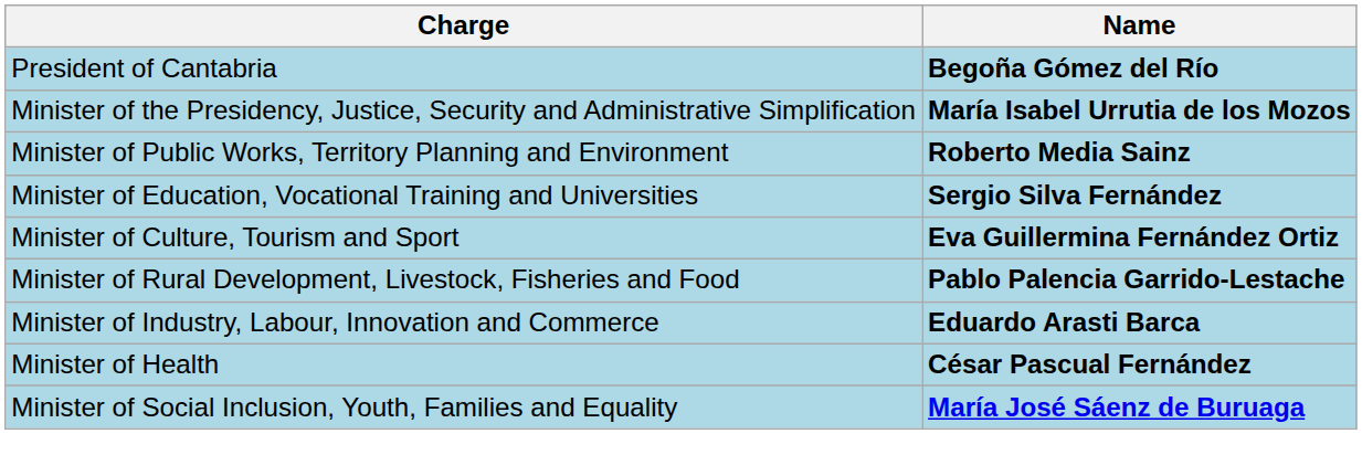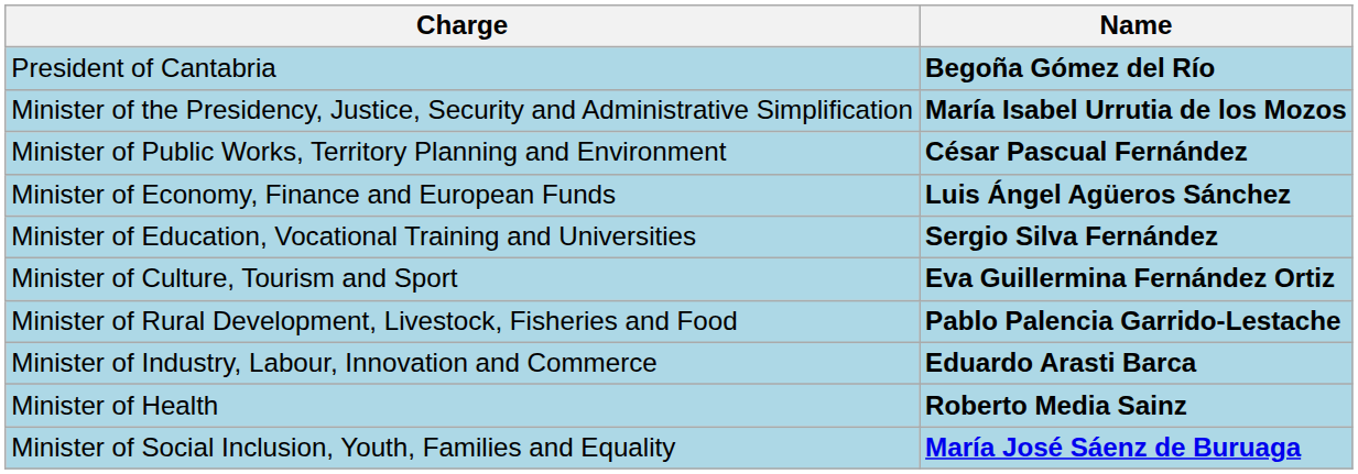 <table class="wikitable" align="center">
 <tr style="background:#eee;">
 <th>Charge</th>
 <th>Name</th>
 </tr>
 <tr>
 <td bgcolor="#ADD8E6">President of Cantabria</td>
 <td bgcolor="#ADD8E6"><strong>Begoña Gómez del Río</strong></td>
 </tr>
 <tr>
 <td bgcolor="#ADD8E6">Minister of the Presidency, Justice, Security and Administrative Simplification</td>
 <td bgcolor="#ADD8E6"><strong>María Isabel Urrutia de los Mozos</strong></td>
 </tr>
 <tr>
 <td bgcolor="#ADD8E6">Minister of Public Works, Territory Planning and Environment</td>
-<td bgcolor="#ADD8E6"><strong>Roberto Media Sainz</strong></td>
+<td bgcolor="#ADD8E6"><strong>César Pascual Fernández</strong></td>
+</tr>
+<tr>
+<td bgcolor="#ADD8E6">Minister of Economy, Finance and European Funds</td>
+<td bgcolor="#ADD8E6"><strong>Luis Ángel Agüeros Sánchez</strong></td>
 </tr>
 <tr>
 <td bgcolor="#ADD8E6">Minister of Education, Vocational Training and Universities</td>
 <td bgcolor="#ADD8E6"><strong>Sergio Silva Fernández</strong></td>
 </tr>
 <tr>
 <td bgcolor="#ADD8E6">Minister of Culture, Tourism and Sport</td>
 <td bgcolor="#ADD8E6"><strong>Eva Guillermina Fernández Ortiz</strong></td>
 </tr>
 <tr>
 <td bgcolor="#ADD8E6">Minister of Rural Development, Livestock, Fisheries and Food</td>
 <td bgcolor="#ADD8E6"><strong>Pablo Palencia Garrido-Lestache</strong></td>
 </tr>
 <tr>
 <td bgcolor="#ADD8E6">Minister of Industry, Labour, Innovation and Commerce</td>
 <td bgcolor="#ADD8E6"><strong>Eduardo Arasti Barca</strong></td>
 </tr>
 <tr>
 <td bgcolor="#ADD8E6">Minister of Health</td>
-<td bgcolor="#ADD8E6"><strong>César Pascual Fernández</strong></td>
+<td bgcolor="#ADD8E6"><strong>Roberto Media Sainz</strong></td>
 </tr>
 <tr>
 <td bgcolor="#ADD8E6">Minister of Social Inclusion, Youth, Families and Equality</td>
 <td bgcolor="#ADD8E6"><strong><a href='#'>María José Sáenz de Buruaga</a></strong></td>
 </tr>
 </table>
